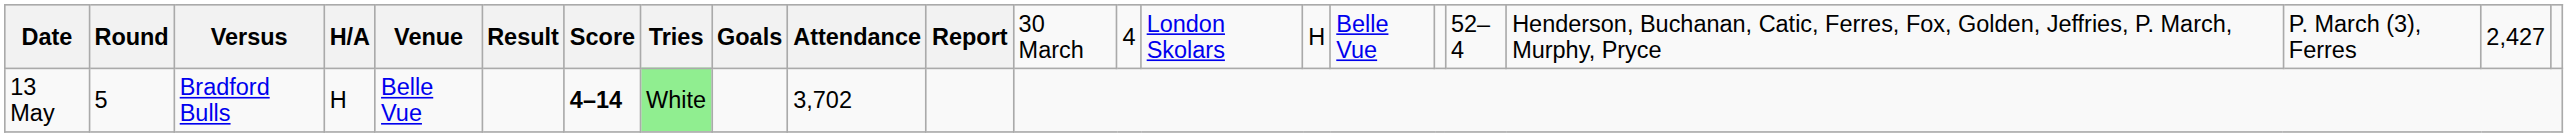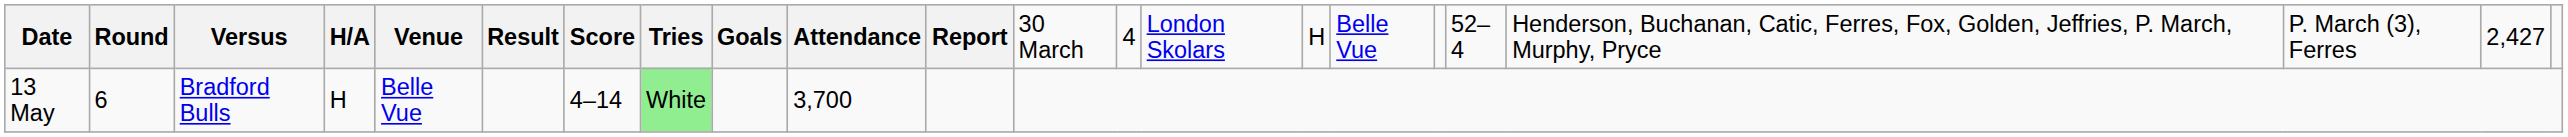 <table class="wikitable defaultleft col2center col4center col7center col10right" style="font-size:90%;">
 <tr>
 <th>Date</th>
 <th>Round</th>
 <th>Versus</th>
 <th>H/A</th>
 <th>Venue</th>
 <th>Result</th>
 <th>Score</th>
 <th>Tries</th>
 <th>Goals</th>
 <th>Attendance</th>
 <th>Report</th>
 <td>30 March</td>
 <td>4</td>
 <td> <a href='#'>London Skolars</a></td>
 <td>H</td>
 <td><a href='#'>Belle Vue</a></td>
 <td></td>
 <td>52–4</td>
 <td>Henderson, Buchanan, Catic, Ferres, Fox, Golden, Jeffries, P. March, Murphy, Pryce</td>
 <td>P. March (3), Ferres</td>
 <td>2,427</td>
 <td></td>
 </tr>
 <tr>
 <td>13 May</td>
-<td>5</td>
+<td>6</td>
 <td> <a href='#'>Bradford Bulls</a></td>
 <td>H</td>
 <td><a href='#'>Belle Vue</a></td>
 <td></td>
-<td><strong>4–14</strong></td>
+<td>4–14</td>
 <td style="background: lightgreen;">White</td>
 <td></td>
-<td>3,702</td>
+<td>3,700</td>
 <td></td>
 </tr>
 </table>
